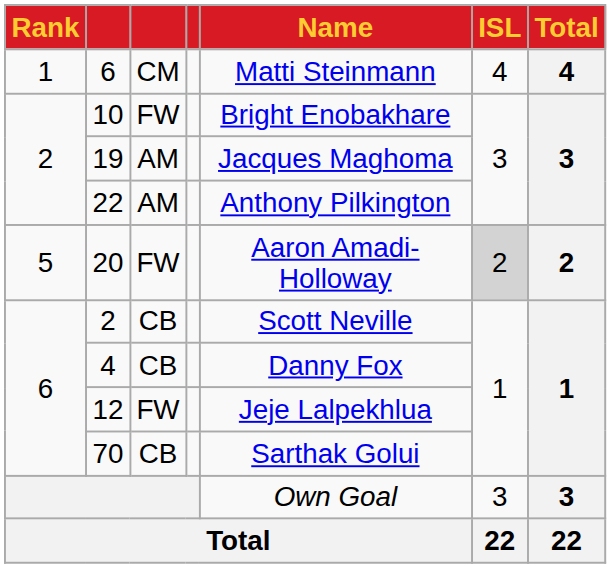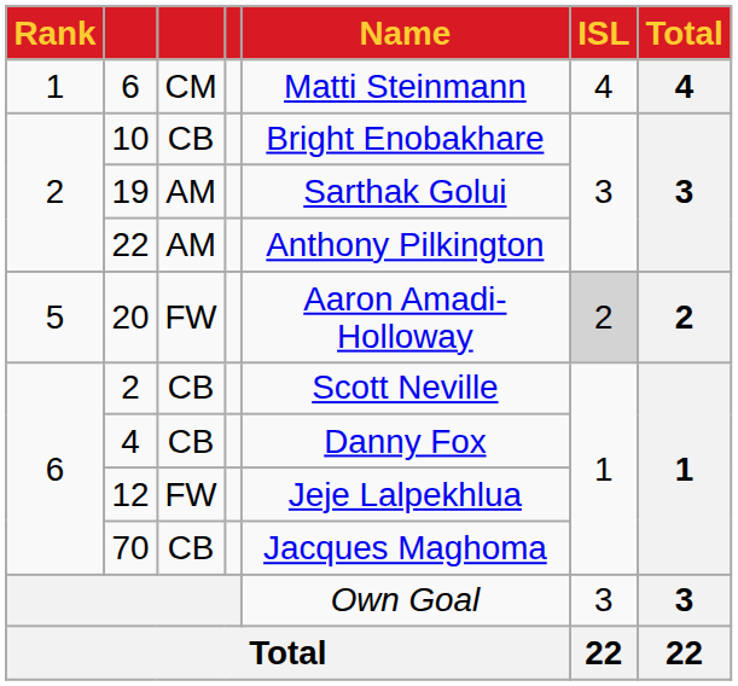 <table class="wikitable" style="text-align:center; font-size:90%; width:50%;">
 <tr>
 <th style="background:#d71a23; color:#ffcd31; text-align:center;">Rank</th>
 <th style="background:#d71a23; color:#ffcd31; text-align:center;"></th>
 <th style="background:#d71a23; color:#ffcd31; text-align:center;"></th>
 <th style="background:#d71a23; color:#ffcd31; text-align:center;"></th>
 <th style="background:#d71a23; color:#ffcd31; text-align:center;">Name</th>
 <th style="background:#d71a23; color:#ffcd31; text-align:center;">ISL</th>
 <th style="background:#d71a23; color:#ffcd31; text-align:center;">Total</th>
 </tr>
 <tr>
 <td>1</td>
 <td>6</td>
 <td>CM</td>
 <td></td>
 <td><a href='#'>Matti Steinmann</a></td>
 <td>4</td>
 <th>4</th>
 </tr>
 <tr>
 <td rowspan="3">2</td>
 <td>10</td>
-<td>FW</td>
+<td>CB</td>
 <td></td>
 <td><a href='#'>Bright Enobakhare</a></td>
 <td rowspan="3">3</td>
 <th rowspan="3">3</th>
 </tr>
 <tr>
 <td>19</td>
 <td>AM</td>
 <td></td>
-<td><a href='#'>Jacques Maghoma</a></td>
+<td><a href='#'>Sarthak Golui</a></td>
 </tr>
 <tr>
 <td>22</td>
 <td>AM</td>
 <td></td>
 <td><a href='#'>Anthony Pilkington</a></td>
 </tr>
 <tr>
 <td>5</td>
 <td>20</td>
 <td>FW</td>
 <td></td>
 <td><a href='#'>Aaron Amadi-Holloway</a></td>
 <td style="background: lightgrey;">2</td>
 <th>2</th>
 </tr>
 <tr>
 <td rowspan="4">6</td>
 <td>2</td>
 <td>CB</td>
 <td></td>
 <td><a href='#'>Scott Neville</a></td>
 <td rowspan="4">1</td>
 <th rowspan="4">1</th>
 </tr>
 <tr>
 <td>4</td>
 <td>CB</td>
 <td></td>
 <td><a href='#'>Danny Fox</a></td>
 </tr>
 <tr>
 <td>12</td>
 <td>FW</td>
 <td></td>
 <td><a href='#'>Jeje Lalpekhlua</a></td>
 </tr>
 <tr>
 <td>70</td>
 <td>CB</td>
 <td></td>
-<td><a href='#'>Sarthak Golui</a></td>
+<td><a href='#'>Jacques Maghoma</a></td>
 </tr>
 <tr>
 <th colspan="4"></th>
 <td><em>Own Goal</em></td>
 <td>3</td>
 <th>3</th>
 </tr>
 <tr>
 <th colspan="5">Total</th>
 <th>22</th>
 <th>22</th>
 </tr>
 </table>
